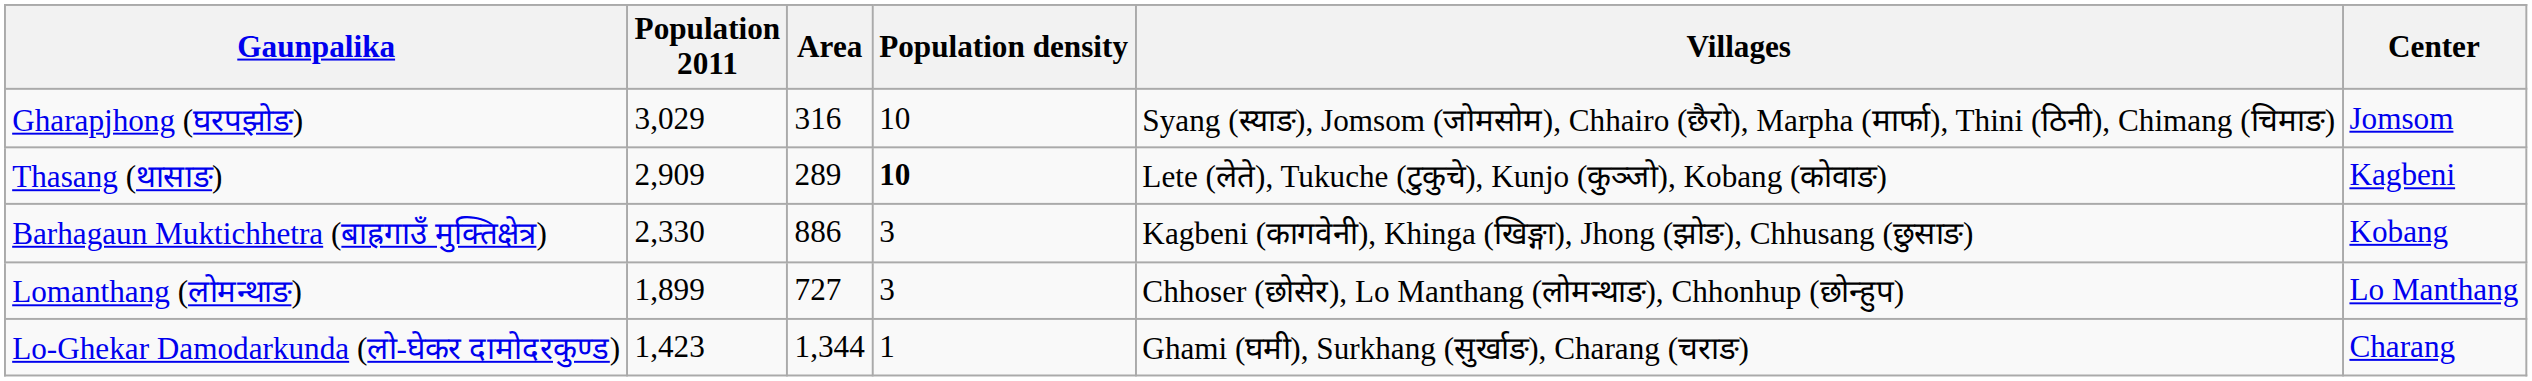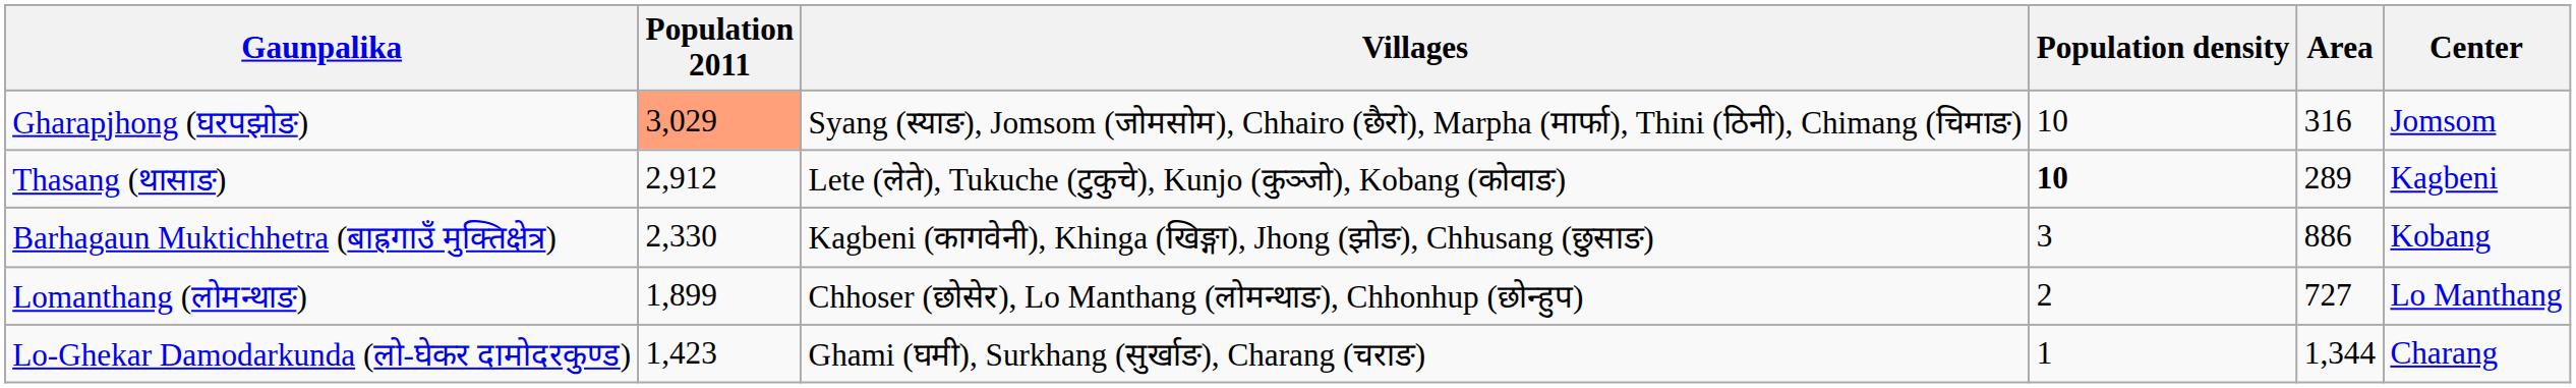 <table class="wikitable">
 <tr>
 <th><a href='#'>Gaunpalika</a></th>
 <th>Population<br>2011</th>
+<th>Villages</th>
+<th>Population density</th>
 <th>Area</th>
-<th>Population density</th>
-<th>Villages</th>
 <th>Center</th>
 </tr>
 <tr>
 <td><a href='#'>Gharapjhong</a> (<a href='#'>घरपझोङ</a>)</td>
-<td>3,029</td>
+<td style="background: lightsalmon;">3,029</td>
+<td>Syang (स्याङ), Jomsom (जोमसोम), Chhairo (छैरो), Marpha (मार्फा),  Thini (ठिनी), Chimang (चिमाङ)</td>
+<td>10</td>
 <td>316</td>
-<td>10</td>
-<td>Syang (स्याङ), Jomsom (जोमसोम), Chhairo (छैरो), Marpha (मार्फा),  Thini (ठिनी), Chimang (चिमाङ)</td>
 <td><a href='#'>Jomsom</a></td>
 </tr>
 <tr>
 <td><a href='#'>Thasang</a> (<a href='#'>थासाङ</a>)</td>
-<td>2,909</td>
+<td>2,912</td>
+<td>Lete (लेते), Tukuche (टुकुचे), Kunjo (कुञ्जो), Kobang (कोवाङ)</td>
+<td><strong>10</strong></td>
 <td>289</td>
-<td><strong>10</strong></td>
-<td>Lete (लेते), Tukuche (टुकुचे), Kunjo (कुञ्जो), Kobang (कोवाङ)</td>
 <td><a href='#'>Kagbeni</a></td>
 </tr>
 <tr>
 <td><a href='#'>Barhagaun Muktichhetra</a> (<a href='#'>बाह्रगाउँ मुक्तिक्षेत्र</a>)</td>
 <td>2,330</td>
+<td>Kagbeni (कागवेनी), Khinga (खिङ्गा), Jhong (झोङ), Chhusang (छुसाङ)</td>
+<td>3</td>
 <td>886</td>
-<td>3</td>
-<td>Kagbeni (कागवेनी), Khinga (खिङ्गा), Jhong (झोङ), Chhusang (छुसाङ)</td>
 <td><a href='#'>Kobang</a></td>
 </tr>
 <tr>
 <td><a href='#'>Lomanthang</a> (<a href='#'>लोमन्थाङ</a>)</td>
 <td>1,899</td>
+<td>Chhoser (छोसेर), Lo Manthang (लोमन्थाङ),  Chhonhup (छोन्हुप)</td>
+<td>2</td>
 <td>727</td>
-<td>3</td>
-<td>Chhoser (छोसेर), Lo Manthang (लोमन्थाङ),  Chhonhup (छोन्हुप)</td>
 <td><a href='#'>Lo Manthang</a></td>
 </tr>
 <tr>
 <td><a href='#'>Lo-Ghekar Damodarkunda</a> (<a href='#'>लो-घेकर दामोदरकुण्ड</a>)</td>
 <td>1,423</td>
+<td>Ghami (घमी), Surkhang (सुर्खाङ), Charang (चराङ)</td>
+<td>1</td>
 <td>1,344</td>
-<td>1</td>
-<td>Ghami (घमी), Surkhang (सुर्खाङ), Charang (चराङ)</td>
 <td><a href='#'>Charang</a></td>
 </tr>
 </table>
